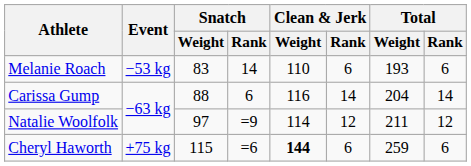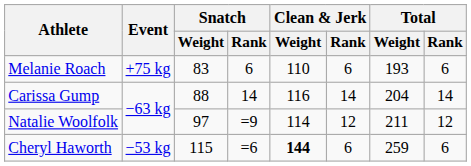 <table class=wikitable style=font-size:90%;text-align:center>
 <tr>
 <th rowspan=2>Athlete</th>
 <th rowspan=2>Event</th>
 <th colspan=2>Snatch</th>
 <th colspan=2>Clean & Jerk</th>
 <th colspan=2>Total</th>
 </tr>
 <tr style=font-size:95%>
 <th>Weight</th>
 <th>Rank</th>
 <th>Weight</th>
 <th>Rank</th>
 <th>Weight</th>
 <th>Rank</th>
 </tr>
 <tr>
 <td align=left><a href='#'>Melanie Roach</a></td>
-<td align=left><a href='#'>−53 kg</a></td>
+<td align=left><a href='#'>+75 kg</a></td>
 <td>83</td>
-<td>14</td>
+<td>6</td>
 <td>110</td>
 <td>6</td>
 <td>193</td>
 <td>6</td>
 </tr>
 <tr>
 <td align=left><a href='#'>Carissa Gump</a></td>
 <td align=left rowspan=2><a href='#'>−63 kg</a></td>
 <td>88</td>
-<td>6</td>
+<td>14</td>
 <td>116</td>
 <td>14</td>
 <td>204</td>
 <td>14</td>
 </tr>
 <tr>
 <td align=left><a href='#'>Natalie Woolfolk</a></td>
 <td>97</td>
 <td>=9</td>
 <td>114</td>
 <td>12</td>
 <td>211</td>
 <td>12</td>
 </tr>
 <tr>
 <td align=left><a href='#'>Cheryl Haworth</a></td>
-<td align=left><a href='#'>+75 kg</a></td>
+<td align=left><a href='#'>−53 kg</a></td>
 <td>115</td>
 <td>=6</td>
 <td><strong>144</strong></td>
 <td>6</td>
 <td>259</td>
 <td>6</td>
 </tr>
 </table>
